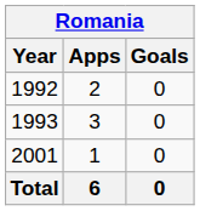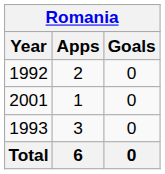 <table class="wikitable" style="text-align:center">
 <tr>
 <th colspan=3><a href='#'>Romania</a></th>
 </tr>
 <tr>
 <th>Year</th>
 <th>Apps</th>
 <th>Goals</th>
 </tr>
 <tr>
 <td>1992</td>
 <td>2</td>
 <td>0</td>
 </tr>
 <tr>
-<td>1993</td>
-<td>3</td>
+<td>2001</td>
+<td>1</td>
 <td>0</td>
 </tr>
 <tr>
-<td>2001</td>
-<td>1</td>
+<td>1993</td>
+<td>3</td>
 <td>0</td>
 </tr>
 <tr>
 <th>Total</th>
 <th>6</th>
 <th>0</th>
 </tr>
 </table>
